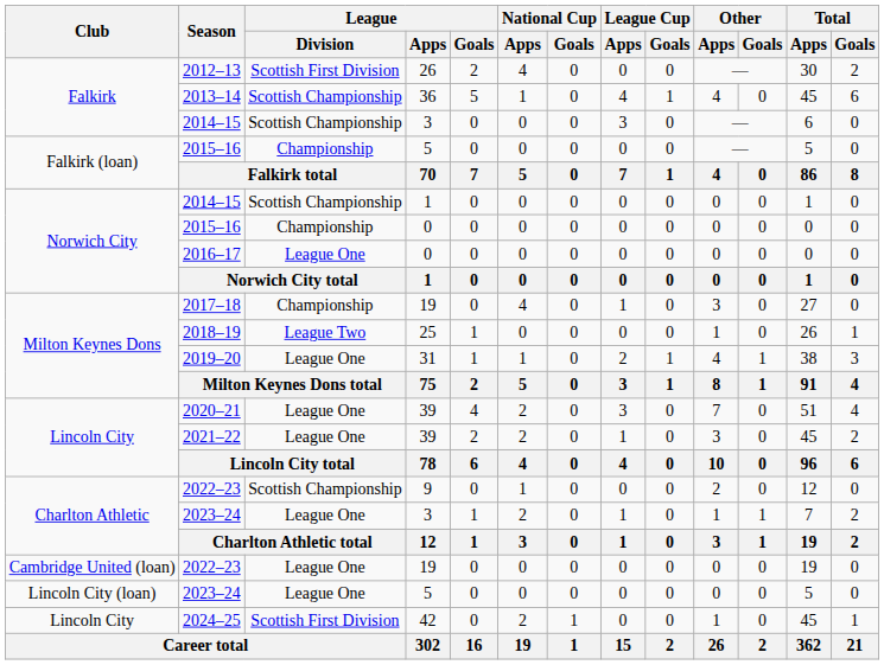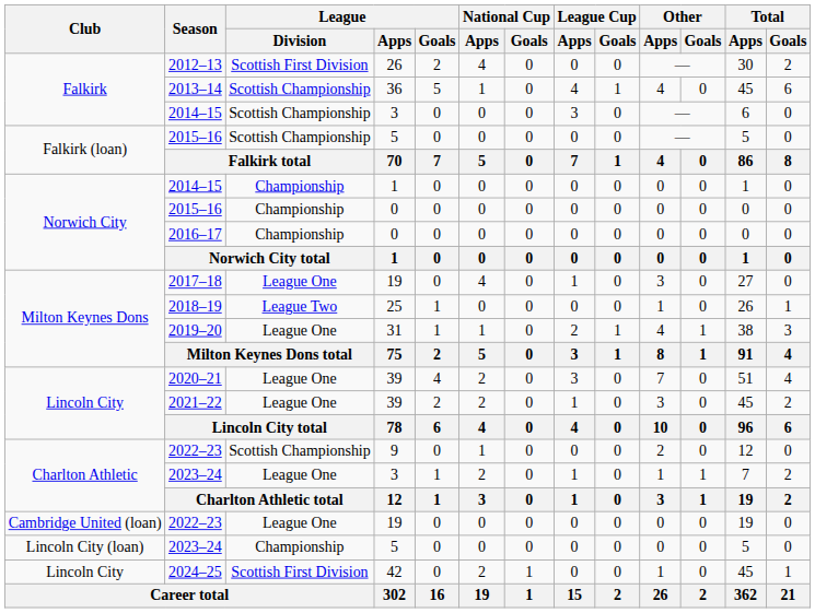 <table class=wikitable style="text-align: center;">
 <tr>
 <th rowspan=2>Club</th>
 <th rowspan=2>Season</th>
 <th colspan=3>League</th>
 <th colspan=2>National Cup</th>
 <th colspan=2>League Cup</th>
 <th colspan=2>Other</th>
 <th colspan=2>Total</th>
 </tr>
 <tr>
 <th>Division</th>
 <th>Apps</th>
 <th>Goals</th>
 <th>Apps</th>
 <th>Goals</th>
 <th>Apps</th>
 <th>Goals</th>
 <th>Apps</th>
 <th>Goals</th>
 <th>Apps</th>
 <th>Goals</th>
 </tr>
 <tr>
 <td rowspan=3><a href='#'>Falkirk</a></td>
 <td><a href='#'>2012–13</a></td>
 <td><a href='#'>Scottish First Division</a></td>
 <td>26</td>
 <td>2</td>
 <td>4</td>
 <td>0</td>
 <td>0</td>
 <td>0</td>
 <td colspan=2>—</td>
 <td>30</td>
 <td>2</td>
 </tr>
 <tr>
 <td><a href='#'>2013–14</a></td>
 <td><a href='#'>Scottish Championship</a></td>
 <td>36</td>
 <td>5</td>
 <td>1</td>
 <td>0</td>
 <td>4</td>
 <td>1</td>
 <td>4</td>
 <td>0</td>
 <td>45</td>
 <td>6</td>
 </tr>
 <tr>
 <td><a href='#'>2014–15</a></td>
 <td>Scottish Championship</td>
 <td>3</td>
 <td>0</td>
 <td>0</td>
 <td>0</td>
 <td>3</td>
 <td>0</td>
 <td colspan=2>—</td>
 <td>6</td>
 <td>0</td>
 </tr>
 <tr>
 <td rowspan=2>Falkirk (loan)</td>
 <td><a href='#'>2015–16</a></td>
-<td><a href='#'>Championship</a></td>
+<td>Scottish Championship</td>
 <td>5</td>
 <td>0</td>
 <td>0</td>
 <td>0</td>
 <td>0</td>
 <td>0</td>
 <td colspan=2>—</td>
 <td>5</td>
 <td>0</td>
 </tr>
 <tr>
 <th colspan=2>Falkirk total</th>
 <th>70</th>
 <th>7</th>
 <th>5</th>
 <th>0</th>
 <th>7</th>
 <th>1</th>
 <th>4</th>
 <th>0</th>
 <th>86</th>
 <th>8</th>
 </tr>
 <tr>
 <td rowspan=4><a href='#'>Norwich City</a></td>
 <td><a href='#'>2014–15</a></td>
-<td>Scottish Championship</td>
+<td><a href='#'>Championship</a></td>
 <td>1</td>
 <td>0</td>
 <td>0</td>
 <td>0</td>
 <td>0</td>
 <td>0</td>
 <td>0</td>
 <td>0</td>
 <td>1</td>
 <td>0</td>
 </tr>
 <tr>
 <td><a href='#'>2015–16</a></td>
 <td>Championship</td>
 <td>0</td>
 <td>0</td>
 <td>0</td>
 <td>0</td>
 <td>0</td>
 <td>0</td>
 <td>0</td>
 <td>0</td>
 <td>0</td>
 <td>0</td>
 </tr>
 <tr>
 <td><a href='#'>2016–17</a></td>
-<td><a href='#'>League One</a></td>
+<td>Championship</td>
 <td>0</td>
 <td>0</td>
 <td>0</td>
 <td>0</td>
 <td>0</td>
 <td>0</td>
 <td>0</td>
 <td>0</td>
 <td>0</td>
 <td>0</td>
 </tr>
 <tr>
 <th colspan=2>Norwich City total</th>
 <th>1</th>
 <th>0</th>
 <th>0</th>
 <th>0</th>
 <th>0</th>
 <th>0</th>
 <th>0</th>
 <th>0</th>
 <th>1</th>
 <th>0</th>
 </tr>
 <tr>
 <td rowspan=4><a href='#'>Milton Keynes Dons</a></td>
 <td><a href='#'>2017–18</a></td>
-<td>Championship</td>
+<td><a href='#'>League One</a></td>
 <td>19</td>
 <td>0</td>
 <td>4</td>
 <td>0</td>
 <td>1</td>
 <td>0</td>
 <td>3</td>
 <td>0</td>
 <td>27</td>
 <td>0</td>
 </tr>
 <tr>
 <td><a href='#'>2018–19</a></td>
 <td><a href='#'>League Two</a></td>
 <td>25</td>
 <td>1</td>
 <td>0</td>
 <td>0</td>
 <td>0</td>
 <td>0</td>
 <td>1</td>
 <td>0</td>
 <td>26</td>
 <td>1</td>
 </tr>
 <tr>
 <td><a href='#'>2019–20</a></td>
 <td>League One</td>
 <td>31</td>
 <td>1</td>
 <td>1</td>
 <td>0</td>
 <td>2</td>
 <td>1</td>
 <td>4</td>
 <td>1</td>
 <td>38</td>
 <td>3</td>
 </tr>
 <tr>
 <th colspan=2>Milton Keynes Dons total</th>
 <th>75</th>
 <th>2</th>
 <th>5</th>
 <th>0</th>
 <th>3</th>
 <th>1</th>
 <th>8</th>
 <th>1</th>
 <th>91</th>
 <th>4</th>
 </tr>
 <tr>
 <td rowspan=3><a href='#'>Lincoln City</a></td>
 <td><a href='#'>2020–21</a></td>
 <td>League One</td>
 <td>39</td>
 <td>4</td>
 <td>2</td>
 <td>0</td>
 <td>3</td>
 <td>0</td>
 <td>7</td>
 <td>0</td>
 <td>51</td>
 <td>4</td>
 </tr>
 <tr>
 <td><a href='#'>2021–22</a></td>
 <td>League One</td>
 <td>39</td>
 <td>2</td>
 <td>2</td>
 <td>0</td>
 <td>1</td>
 <td>0</td>
 <td>3</td>
 <td>0</td>
 <td>45</td>
 <td>2</td>
 </tr>
 <tr>
 <th colspan=2>Lincoln City total</th>
 <th>78</th>
 <th>6</th>
 <th>4</th>
 <th>0</th>
 <th>4</th>
 <th>0</th>
 <th>10</th>
 <th>0</th>
 <th>96</th>
 <th>6</th>
 </tr>
 <tr>
 <td rowspan=3><a href='#'>Charlton Athletic</a></td>
 <td><a href='#'>2022–23</a></td>
 <td>Scottish Championship</td>
 <td>9</td>
 <td>0</td>
 <td>1</td>
 <td>0</td>
 <td>0</td>
 <td>0</td>
 <td>2</td>
 <td>0</td>
 <td>12</td>
 <td>0</td>
 </tr>
 <tr>
 <td><a href='#'>2023–24</a></td>
 <td>League One</td>
 <td>3</td>
 <td>1</td>
 <td>2</td>
 <td>0</td>
 <td>1</td>
 <td>0</td>
 <td>1</td>
 <td>1</td>
 <td>7</td>
 <td>2</td>
 </tr>
 <tr>
 <th colspan=2>Charlton Athletic total</th>
 <th>12</th>
 <th>1</th>
 <th>3</th>
 <th>0</th>
 <th>1</th>
 <th>0</th>
 <th>3</th>
 <th>1</th>
 <th>19</th>
 <th>2</th>
 </tr>
 <tr>
 <td><a href='#'>Cambridge United</a> (loan)</td>
 <td><a href='#'>2022–23</a></td>
 <td>League One</td>
 <td>19</td>
 <td>0</td>
 <td>0</td>
 <td>0</td>
 <td>0</td>
 <td>0</td>
 <td>0</td>
 <td>0</td>
 <td>19</td>
 <td>0</td>
 </tr>
 <tr>
 <td>Lincoln City (loan)</td>
 <td><a href='#'>2023–24</a></td>
-<td>League One</td>
+<td>Championship</td>
 <td>5</td>
 <td>0</td>
 <td>0</td>
 <td>0</td>
 <td>0</td>
 <td>0</td>
 <td>0</td>
 <td>0</td>
 <td>5</td>
 <td>0</td>
 </tr>
 <tr>
 <td>Lincoln City</td>
 <td><a href='#'>2024–25</a></td>
 <td><a href='#'>Scottish First Division</a></td>
 <td>42</td>
 <td>0</td>
 <td>2</td>
 <td>1</td>
 <td>0</td>
 <td>0</td>
 <td>1</td>
 <td>0</td>
 <td>45</td>
 <td>1</td>
 </tr>
 <tr>
 <th colspan=3>Career total</th>
 <th>302</th>
 <th>16</th>
 <th>19</th>
 <th>1</th>
 <th>15</th>
 <th>2</th>
 <th>26</th>
 <th>2</th>
 <th>362</th>
 <th>21</th>
 </tr>
 </table>
